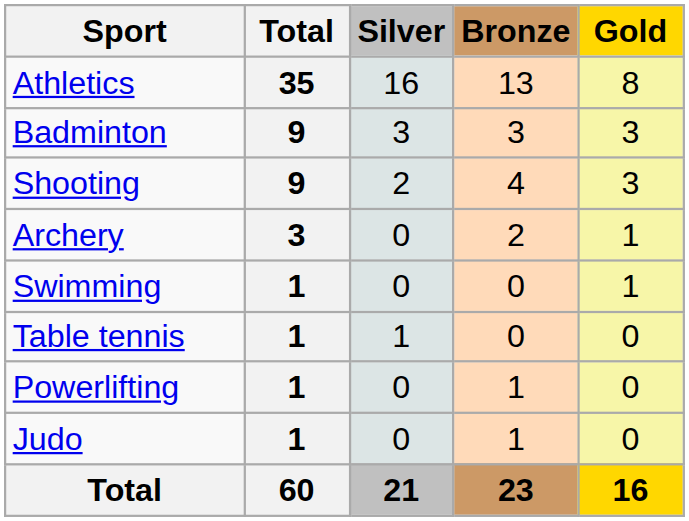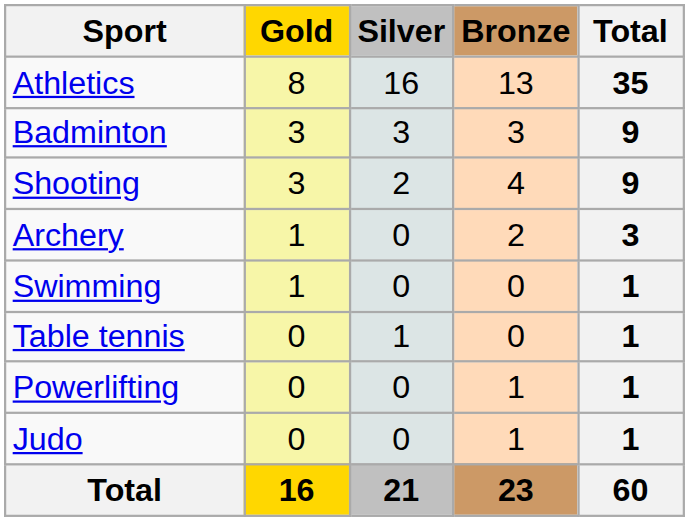 <table class="wikitable sortable" style="text-align:center; font-size:90%;">
 <tr>
 <th width=100>Sport</th>
-<th width=40>Total</th>
+<th width=40 style="background-color:gold;">Gold</th>
 <th width=40 style="background-color:silver;">Silver</th>
 <th width=40 style="background-color:#c96;">Bronze</th>
-<th width=40 style="background-color:gold;">Gold</th>
+<th width=40>Total</th>
 </tr>
 <tr>
 <td align=left> <a href='#'>Athletics</a></td>
-<th>35</th>
+<td style="background:#F7F6A8;">8</td>
 <td style="background:#DCE5E5;">16</td>
 <td style="background:#FFDAB9;">13</td>
-<td style="background:#F7F6A8;">8</td>
+<th>35</th>
 </tr>
 <tr>
 <td align=left> <a href='#'>Badminton</a></td>
-<th>9</th>
+<td style="background:#F7F6A8;">3</td>
 <td style="background:#DCE5E5;">3</td>
 <td style="background:#FFDAB9;">3</td>
-<td style="background:#F7F6A8;">3</td>
+<th>9</th>
 </tr>
 <tr>
 <td align=left> <a href='#'>Shooting</a></td>
-<th>9</th>
+<td style="background:#F7F6A8;">3</td>
 <td style="background:#DCE5E5;">2</td>
 <td style="background:#FFDAB9;">4</td>
-<td style="background:#F7F6A8;">3</td>
+<th>9</th>
 </tr>
 <tr>
 <td align=left> <a href='#'>Archery</a></td>
-<th>3</th>
+<td style="background:#F7F6A8;">1</td>
 <td style="background:#DCE5E5;">0</td>
 <td style="background:#FFDAB9;">2</td>
-<td style="background:#F7F6A8;">1</td>
+<th>3</th>
 </tr>
 <tr>
 <td align=left> <a href='#'>Swimming</a></td>
-<th>1</th>
+<td style="background:#F7F6A8;">1</td>
 <td style="background:#DCE5E5;">0</td>
 <td style="background:#FFDAB9;">0</td>
-<td style="background:#F7F6A8;">1</td>
+<th>1</th>
 </tr>
 <tr>
 <td align=left> <a href='#'>Table tennis</a></td>
-<th>1</th>
+<td style="background:#F7F6A8;">0</td>
 <td style="background:#DCE5E5;">1</td>
 <td style="background:#FFDAB9;">0</td>
-<td style="background:#F7F6A8;">0</td>
+<th>1</th>
 </tr>
 <tr>
 <td align=left> <a href='#'>Powerlifting</a></td>
-<th>1</th>
+<td style="background:#F7F6A8;">0</td>
 <td style="background:#DCE5E5;">0</td>
 <td style="background:#FFDAB9;">1</td>
-<td style="background:#F7F6A8;">0</td>
+<th>1</th>
 </tr>
 <tr>
 <td align=left> <a href='#'>Judo</a></td>
-<th>1</th>
+<td style="background:#F7F6A8;">0</td>
 <td style="background:#DCE5E5;">0</td>
 <td style="background:#FFDAB9;">1</td>
-<td style="background:#F7F6A8;">0</td>
+<th>1</th>
 </tr>
 <tr>
 <th>Total</th>
-<th>60</th>
+<th style="background:gold;">16</th>
 <th style="background:silver;">21</th>
 <th style="background:#c96;">23</th>
-<th style="background:gold;">16</th>
+<th>60</th>
 </tr>
 </table>
